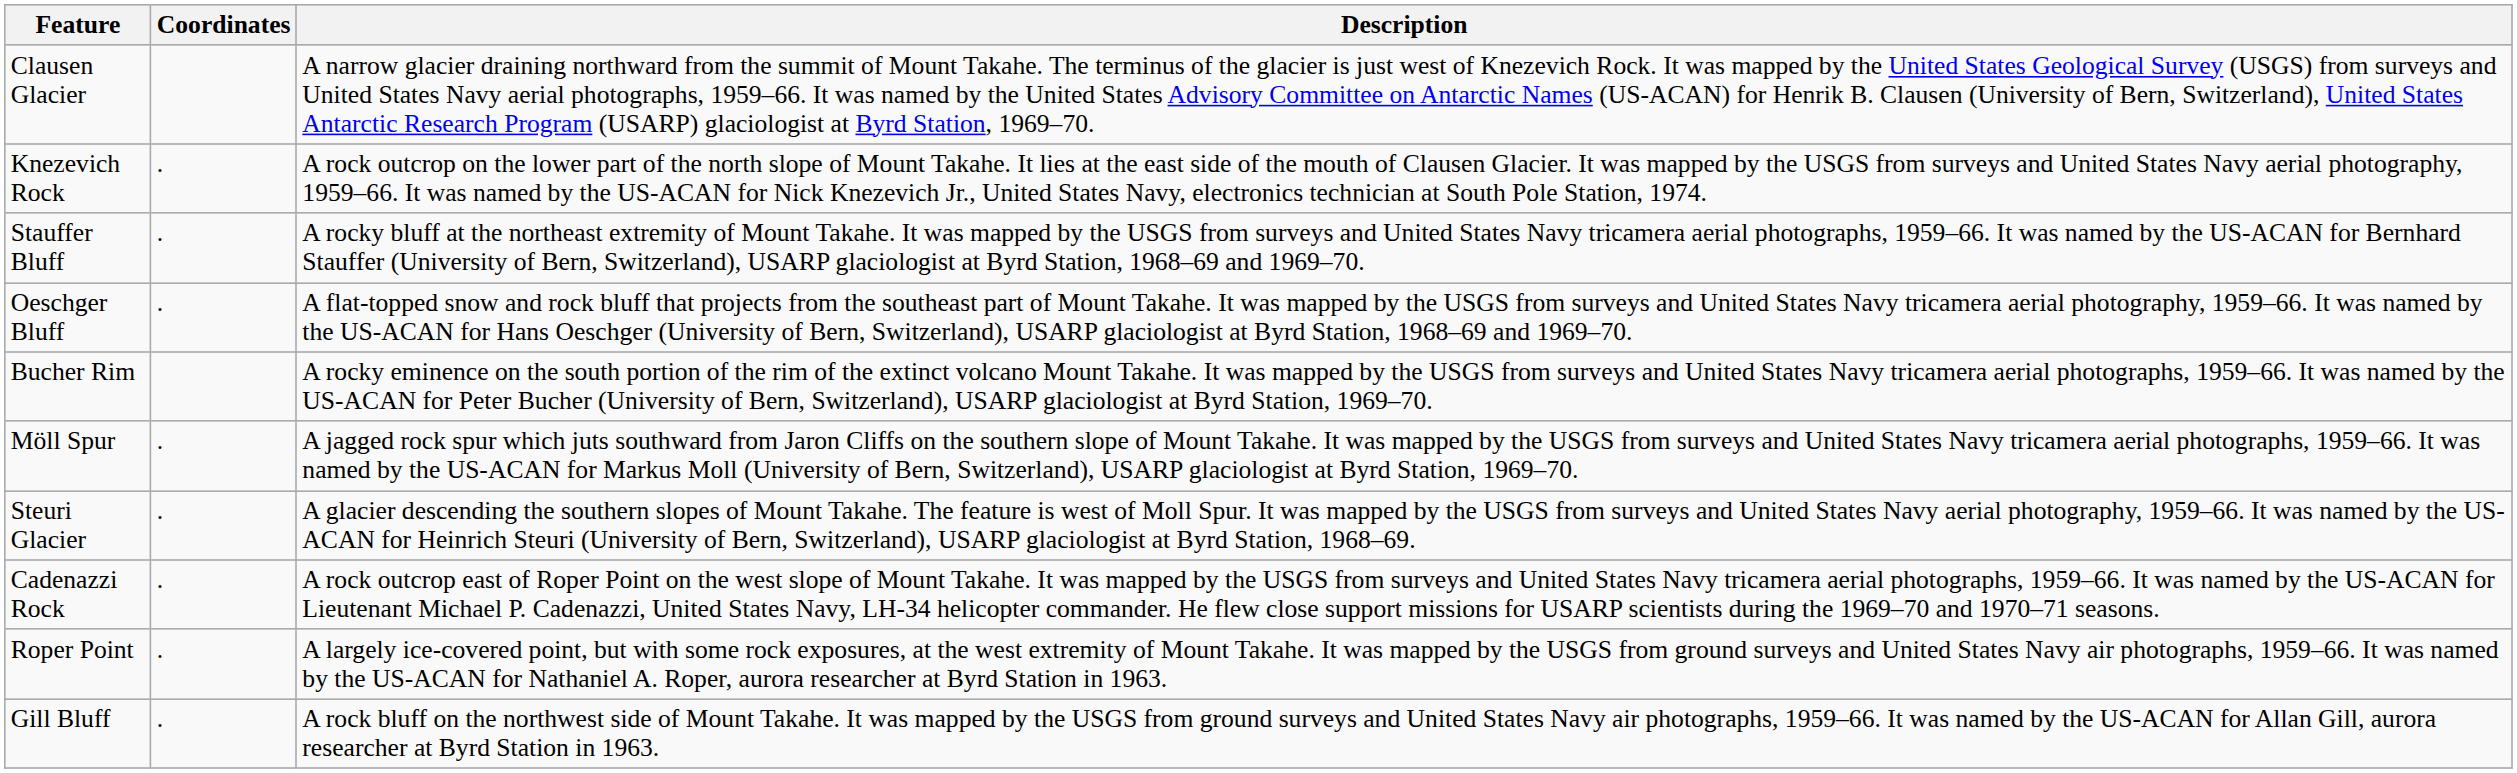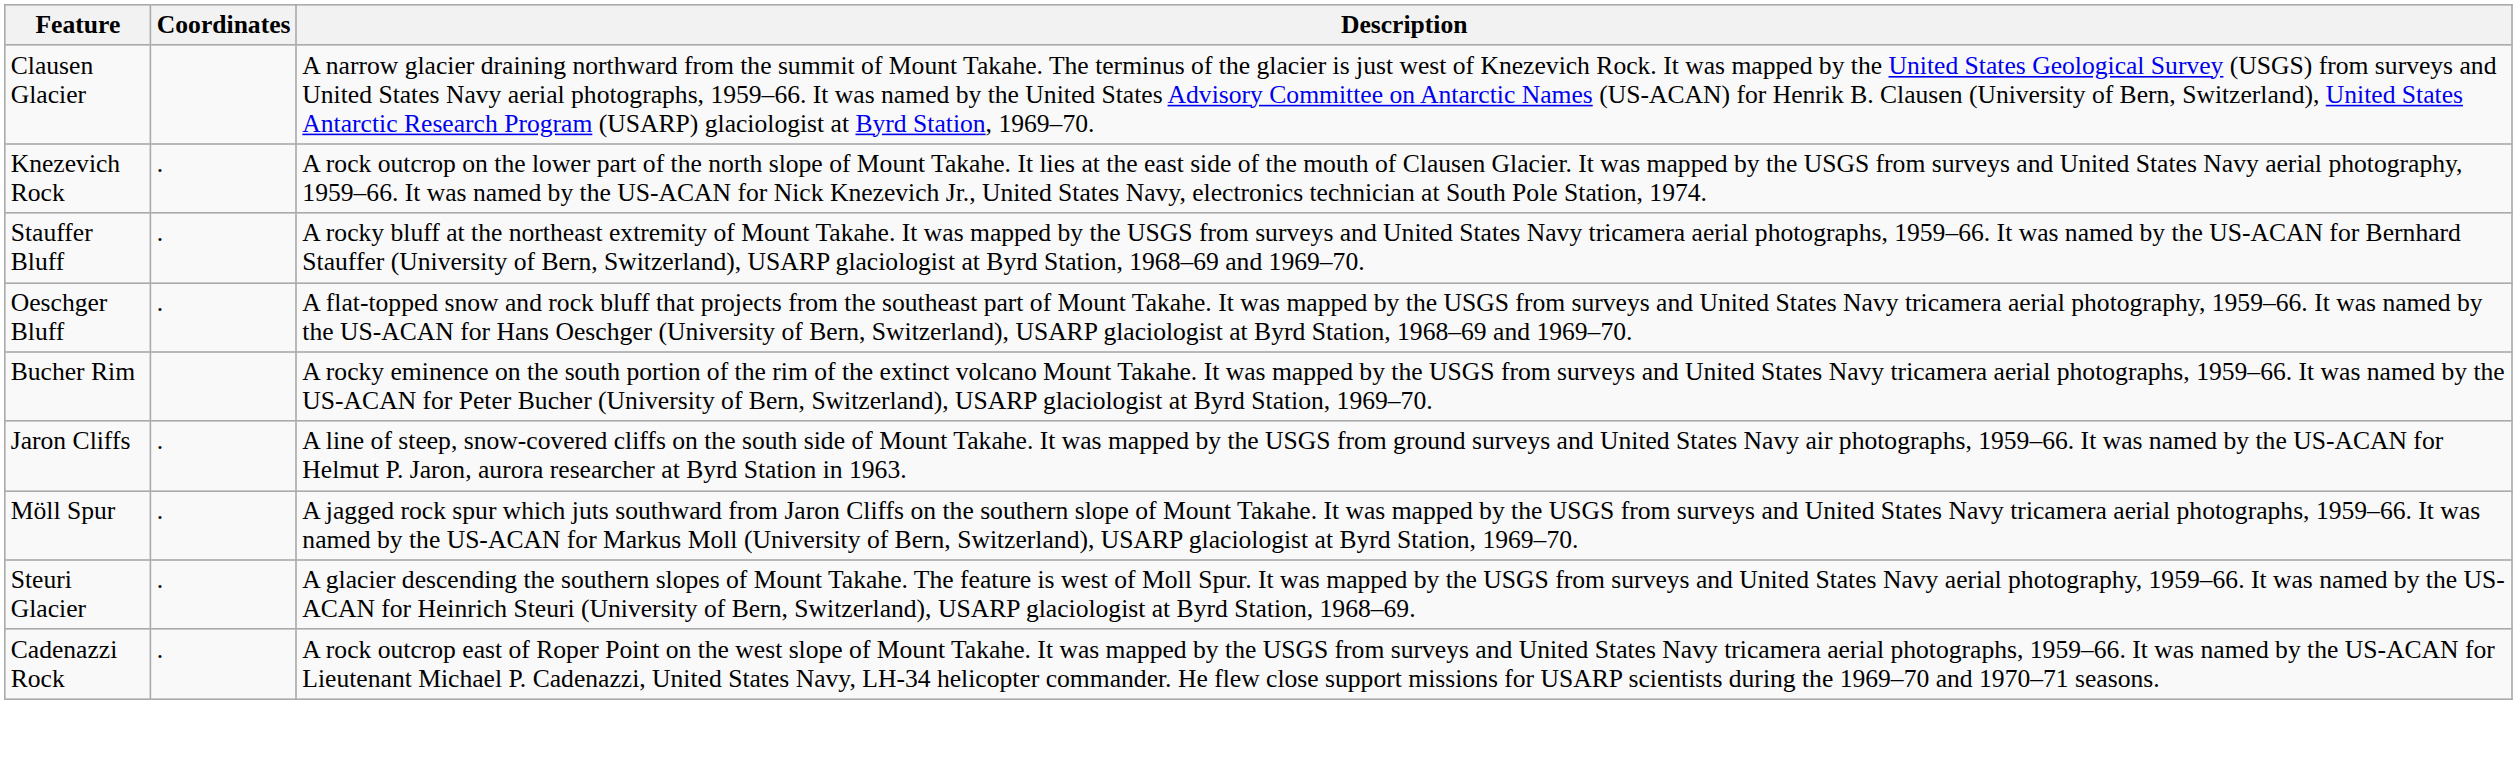 <table class = wikitable sortable>
 <tr>
 <th>Feature</th>
 <th>Coordinates</th>
 <th>Description</th>
 </tr>
 <tr style="vertical-align: top;">
 <td>Clausen Glacier</td>
 <td></td>
 <td>A narrow glacier draining northward from the summit of Mount Takahe. The terminus of the glacier is just west of Knezevich Rock. It was mapped by the <a href='#'>United States Geological Survey</a> (USGS) from surveys and United States Navy aerial photographs, 1959–66. It was named by the United States <a href='#'>Advisory Committee on Antarctic Names</a> (US-ACAN) for Henrik B. Clausen (University of Bern, Switzerland), <a href='#'>United States Antarctic Research Program</a> (USARP) glaciologist at <a href='#'>Byrd Station</a>, 1969–70.</td>
 </tr>
 <tr style="vertical-align: top;">
 <td>Knezevich Rock</td>
 <td>.</td>
 <td>A rock outcrop on the lower part of the north slope of Mount Takahe. It lies at the east side of the mouth of Clausen Glacier. It was mapped by the USGS from surveys and United States Navy aerial photography, 1959–66. It was named by the US-ACAN for Nick Knezevich Jr., United States Navy, electronics technician at South Pole Station, 1974.</td>
 </tr>
 <tr style="vertical-align: top;">
 <td>Stauffer Bluff</td>
 <td>.</td>
 <td>A rocky bluff at the northeast extremity of Mount Takahe. It was mapped by the USGS from surveys and United States Navy tricamera aerial photographs, 1959–66. It was named by the US-ACAN for Bernhard Stauffer (University of Bern, Switzerland), USARP glaciologist at Byrd Station, 1968–69 and 1969–70.</td>
 </tr>
 <tr style="vertical-align: top;">
 <td>Oeschger Bluff</td>
 <td>.</td>
 <td>A flat-topped snow and rock bluff that projects from the southeast part of Mount Takahe. It was mapped by the USGS from surveys and United States Navy tricamera aerial photography, 1959–66. It was named by the US-ACAN for Hans Oeschger (University of Bern, Switzerland), USARP glaciologist at Byrd Station, 1968–69 and 1969–70.</td>
 </tr>
 <tr style="vertical-align: top;">
 <td>Bucher Rim</td>
 <td></td>
 <td>A rocky eminence on the south portion of the rim of the extinct volcano Mount Takahe. It was mapped by the USGS from surveys and United States Navy tricamera aerial photographs, 1959–66. It was named by the US-ACAN for Peter Bucher (University of Bern, Switzerland), USARP glaciologist at Byrd Station, 1969–70.</td>
 </tr>
 <tr style="vertical-align: top;">
+<td>Jaron Cliffs</td>
+<td>.</td>
+<td>A line of steep, snow-covered cliffs on the south side of Mount Takahe. It was mapped by the USGS from ground surveys and United States Navy air photographs, 1959–66. It was named by the US-ACAN for Helmut P. Jaron, aurora researcher at Byrd Station in 1963.</td>
+</tr>
+<tr style="vertical-align: top;">
 <td>Möll Spur</td>
 <td>.</td>
 <td>A jagged rock spur which juts southward from Jaron Cliffs on the southern slope of Mount Takahe. It was mapped by the USGS from surveys and United States Navy tricamera aerial photographs, 1959–66. It was named by the US-ACAN for Markus Moll (University of Bern, Switzerland), USARP glaciologist at Byrd Station, 1969–70.</td>
 </tr>
 <tr style="vertical-align: top;">
 <td>Steuri Glacier</td>
 <td>.</td>
 <td>A glacier descending the southern slopes of Mount Takahe. The feature is  west of Moll Spur. It was mapped by the USGS from surveys and United States Navy aerial photography, 1959–66. It was named by the US-ACAN for Heinrich Steuri (University of Bern, Switzerland), USARP glaciologist at Byrd Station, 1968–69.</td>
 </tr>
 <tr style="vertical-align: top;">
 <td>Cadenazzi Rock</td>
 <td>.</td>
 <td>A rock outcrop  east of Roper Point on the west slope of Mount Takahe. It was mapped by the USGS from surveys and United States Navy tricamera aerial photographs, 1959–66. It was named by the US-ACAN for Lieutenant Michael P. Cadenazzi, United States Navy, LH-34 helicopter commander. He flew close support missions for USARP scientists during the 1969–70 and 1970–71 seasons.</td>
 </tr>
-<tr style="vertical-align: top;">
-<td>Roper Point</td>
-<td>.</td>
-<td>A largely ice-covered point, but with some rock exposures, at the west extremity of Mount Takahe. It was mapped by the USGS from ground surveys and United States Navy air photographs, 1959–66. It was named by the US-ACAN for Nathaniel A. Roper, aurora researcher at Byrd Station in 1963.</td>
-</tr>
-<tr style="vertical-align: top;">
-<td>Gill Bluff</td>
-<td>.</td>
-<td>A rock bluff on the northwest side of Mount Takahe. It was mapped by the USGS from ground surveys and United States Navy air photographs, 1959–66. It was named by the US-ACAN for Allan Gill, aurora researcher at Byrd Station in 1963.</td>
-</tr>
 </table>
